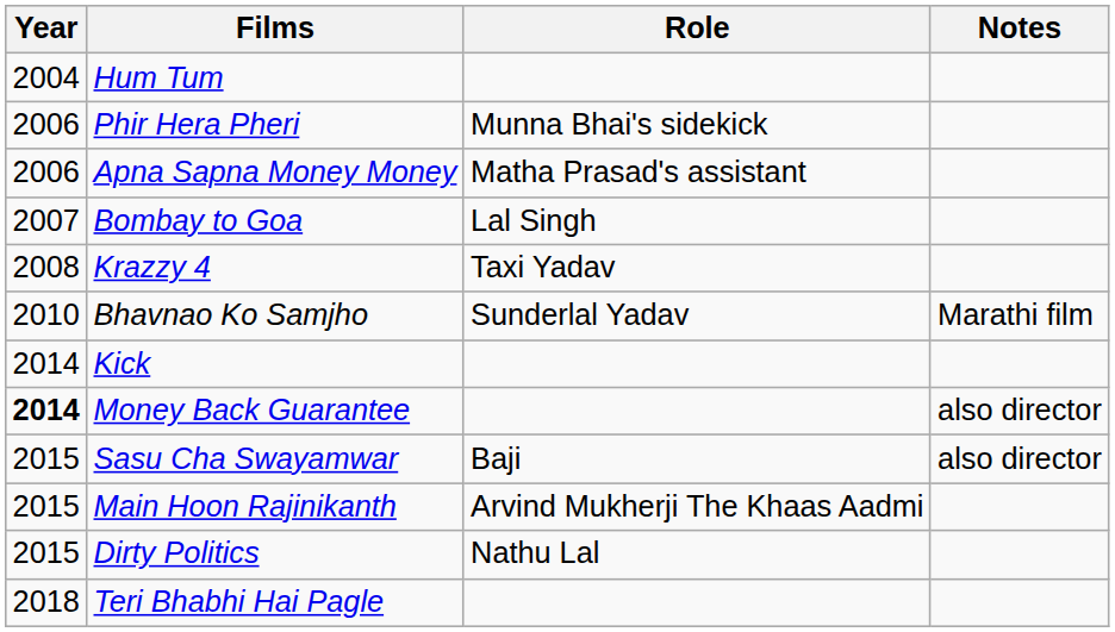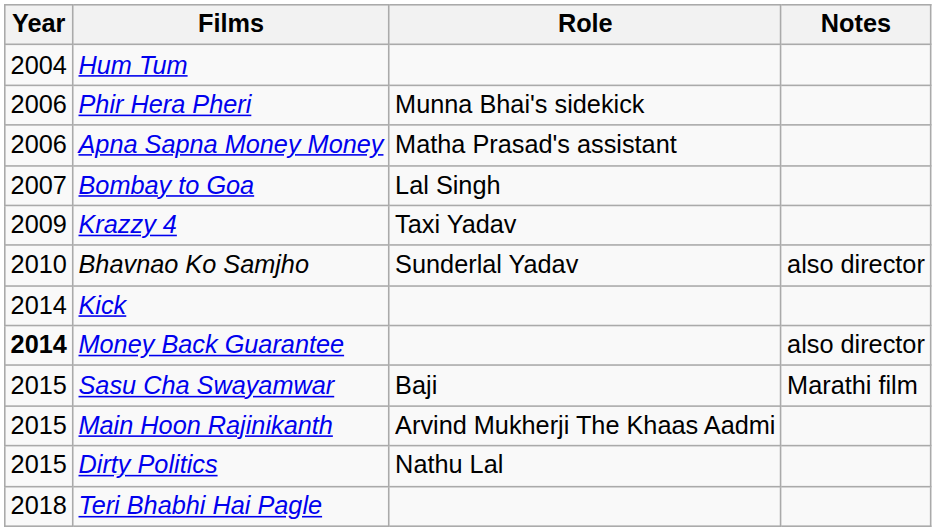 <table class="wikitable">
 <tr>
 <th>Year</th>
 <th>Films</th>
 <th>Role</th>
 <th>Notes</th>
 </tr>
 <tr>
 <td>2004</td>
 <td><em><a href='#'>Hum Tum</a></em></td>
 <td></td>
 <td></td>
 </tr>
 <tr>
 <td>2006</td>
 <td><em><a href='#'>Phir Hera Pheri</a></em></td>
 <td>Munna Bhai's sidekick</td>
 <td></td>
 </tr>
 <tr>
 <td>2006</td>
 <td><em><a href='#'>Apna Sapna Money Money</a></em></td>
 <td>Matha Prasad's assistant</td>
 <td></td>
 </tr>
 <tr>
 <td>2007</td>
 <td><em><a href='#'>Bombay to Goa</a></em></td>
 <td>Lal Singh</td>
 <td></td>
 </tr>
 <tr>
-<td>2008</td>
+<td>2009</td>
 <td><em><a href='#'>Krazzy 4</a></em></td>
 <td>Taxi Yadav</td>
 <td></td>
 </tr>
 <tr>
 <td>2010</td>
 <td><em>Bhavnao Ko Samjho</em></td>
 <td>Sunderlal Yadav</td>
-<td>Marathi film</td>
+<td>also director</td>
 </tr>
 <tr>
 <td>2014</td>
 <td><em><a href='#'>Kick</a></em></td>
 <td></td>
 <td></td>
 </tr>
 <tr>
 <td><strong>2014</strong></td>
 <td><em><a href='#'>Money Back Guarantee</a></em></td>
 <td></td>
 <td>also director</td>
 </tr>
 <tr>
 <td>2015</td>
 <td><em><a href='#'>Sasu Cha Swayamwar</a></em></td>
 <td>Baji</td>
-<td>also director</td>
+<td>Marathi film</td>
 </tr>
 <tr>
 <td>2015</td>
 <td><em><a href='#'>Main Hoon Rajinikanth</a></em></td>
 <td>Arvind Mukherji The Khaas Aadmi</td>
 <td></td>
 </tr>
 <tr>
 <td>2015</td>
 <td><em><a href='#'>Dirty Politics</a></em></td>
 <td>Nathu Lal</td>
 <td></td>
 </tr>
 <tr>
 <td>2018</td>
 <td><em><a href='#'>Teri Bhabhi Hai Pagle</a></em></td>
 <td></td>
 <td></td>
 </tr>
 </table>
